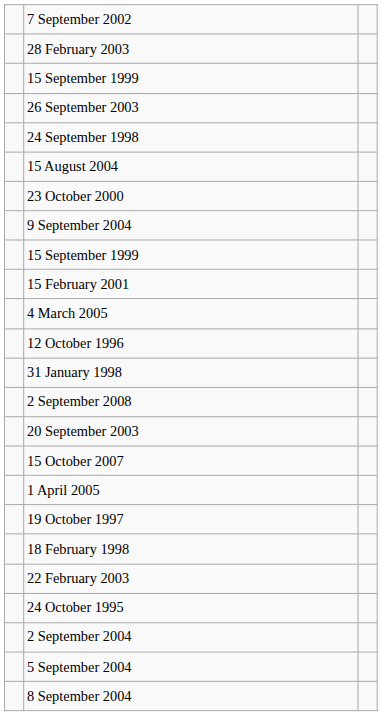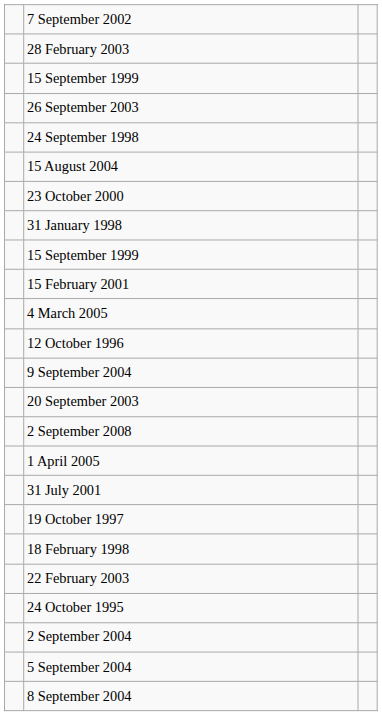 <table class="wikitable" style="font-size: 89%; float: left; width: 26em; margin-right: 1em; height: 700px">
 <tr>
 <td></td>
 <td>7 September 2002</td>
 <td></td>
 </tr>
 <tr>
 <td></td>
 <td>28 February 2003</td>
 <td></td>
 </tr>
 <tr>
 <td></td>
 <td>15 September 1999</td>
 <td></td>
 </tr>
 <tr>
 <td></td>
 <td>26 September 2003</td>
 <td></td>
 </tr>
 <tr>
 <td></td>
 <td>24 September 1998</td>
 <td></td>
 </tr>
 <tr>
 <td></td>
 <td>15 August 2004</td>
 <td></td>
 </tr>
 <tr>
 <td></td>
 <td>23 October 2000</td>
 <td></td>
 </tr>
 <tr>
 <td></td>
-<td>9 September 2004</td>
+<td>31 January 1998</td>
 <td></td>
 </tr>
 <tr>
 <td></td>
 <td>15 September 1999</td>
 <td></td>
 </tr>
 <tr>
 <td></td>
 <td>15 February 2001</td>
 <td></td>
 </tr>
 <tr>
 <td></td>
 <td>4 March 2005</td>
 <td></td>
 </tr>
 <tr>
 <td></td>
 <td>12 October 1996</td>
 <td></td>
 </tr>
 <tr>
 <td></td>
-<td>31 January 1998</td>
+<td>9 September 2004</td>
+<td></td>
+</tr>
+<tr>
+<td></td>
+<td>20 September 2003</td>
 <td></td>
 </tr>
 <tr>
 <td></td>
 <td>2 September 2008</td>
 <td></td>
 </tr>
 <tr>
 <td></td>
-<td>20 September 2003</td>
+<td>1 April 2005</td>
 <td></td>
 </tr>
 <tr>
 <td></td>
-<td>15 October 2007</td>
-<td></td>
-</tr>
-<tr>
-<td></td>
-<td>1 April 2005</td>
+<td>31 July 2001</td>
 <td></td>
 </tr>
 <tr>
 <td></td>
 <td>19 October 1997</td>
 <td></td>
 </tr>
 <tr>
 <td></td>
 <td>18 February 1998</td>
 <td></td>
 </tr>
 <tr>
 <td></td>
 <td>22 February 2003</td>
 <td></td>
 </tr>
 <tr>
 <td></td>
 <td>24 October 1995</td>
 <td></td>
 </tr>
 <tr>
 <td></td>
 <td>2 September 2004</td>
 <td></td>
 </tr>
 <tr>
 <td></td>
 <td>5 September 2004</td>
 <td></td>
 </tr>
 <tr>
 <td></td>
 <td>8 September 2004</td>
 <td></td>
 </tr>
 </table>
